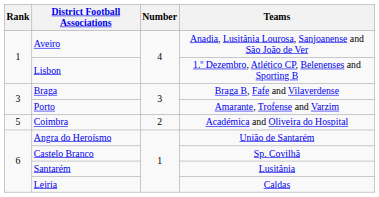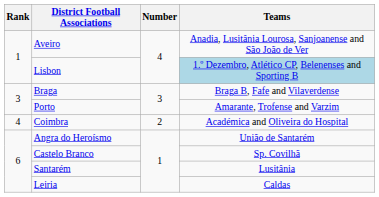 <table class="wikitable">
 <tr>
 <th>Rank</th>
 <th><a href='#'>District Football Associations</a></th>
 <th>Number</th>
 <th>Teams</th>
 </tr>
 <tr>
 <td rowspan=2 align=center>1</td>
 <td> <a href='#'>Aveiro</a></td>
 <td rowspan=2 align=center>4</td>
 <td align=center><a href='#'>Anadia</a>, <a href='#'>Lusitânia Lourosa</a>, <a href='#'>Sanjoanense</a> and <a href='#'>São João de Ver</a></td>
 </tr>
 <tr>
 <td> <a href='#'>Lisbon</a></td>
-<td align=center><a href='#'>1.º Dezembro</a>, <a href='#'>Atlético CP</a>, <a href='#'>Belenenses</a> and <a href='#'>Sporting B</a></td>
+<td align=center style="background: lightblue;"><a href='#'>1.º Dezembro</a>, <a href='#'>Atlético CP</a>, <a href='#'>Belenenses</a> and <a href='#'>Sporting B</a></td>
 </tr>
 <tr>
 <td rowspan=2 align=center>3</td>
 <td> <a href='#'>Braga</a></td>
 <td rowspan=2 align=center>3</td>
 <td align=center><a href='#'>Braga B</a>, <a href='#'>Fafe</a> and <a href='#'>Vilaverdense</a></td>
 </tr>
 <tr>
 <td> <a href='#'>Porto</a></td>
 <td align=center><a href='#'>Amarante</a>, <a href='#'>Trofense</a> and <a href='#'>Varzim</a></td>
 </tr>
 <tr>
-<td rowspan=1 align=center>5</td>
+<td rowspan=1 align=center>4</td>
 <td> <a href='#'>Coimbra</a></td>
 <td rowspan=1 align=center>2</td>
 <td align=center><a href='#'>Académica</a> and <a href='#'>Oliveira do Hospital</a></td>
 </tr>
 <tr>
 <td rowspan=4 align=center>6</td>
 <td> <a href='#'>Angra do Heroísmo</a></td>
 <td rowspan=5 align=center>1</td>
 <td align=center><a href='#'>União de Santarém</a></td>
 </tr>
 <tr>
 <td> <a href='#'>Castelo Branco</a></td>
 <td align=center><a href='#'>Sp. Covilhã</a></td>
 </tr>
 <tr>
 <td> <a href='#'>Santarém</a></td>
 <td align=center><a href='#'>Lusitânia</a></td>
 </tr>
 <tr>
 <td> <a href='#'>Leiria</a></td>
 <td align=center><a href='#'>Caldas</a></td>
 </tr>
 </table>
